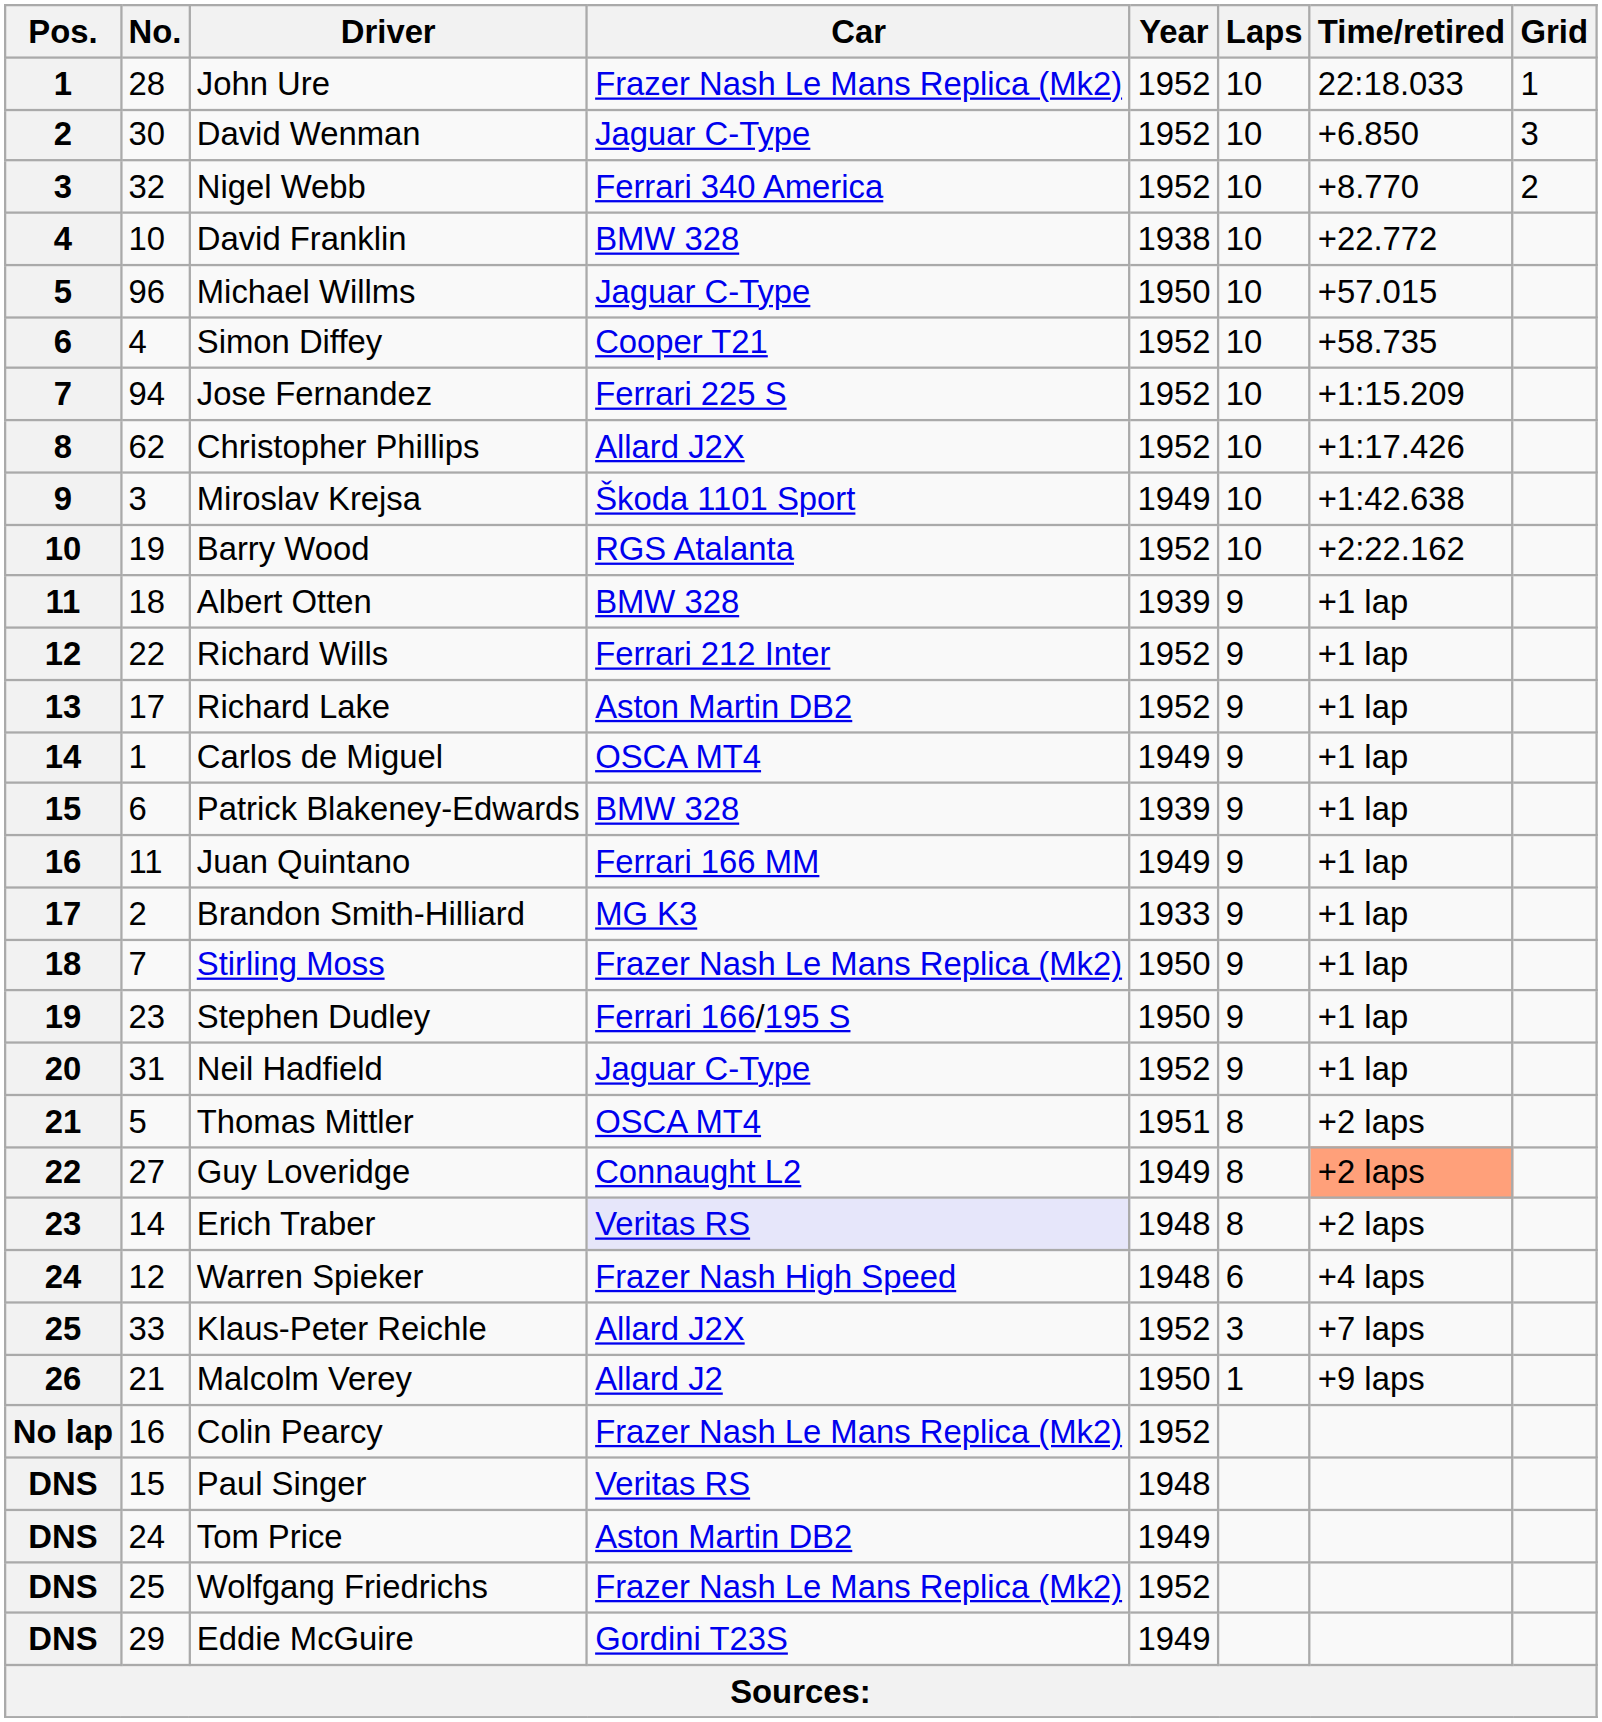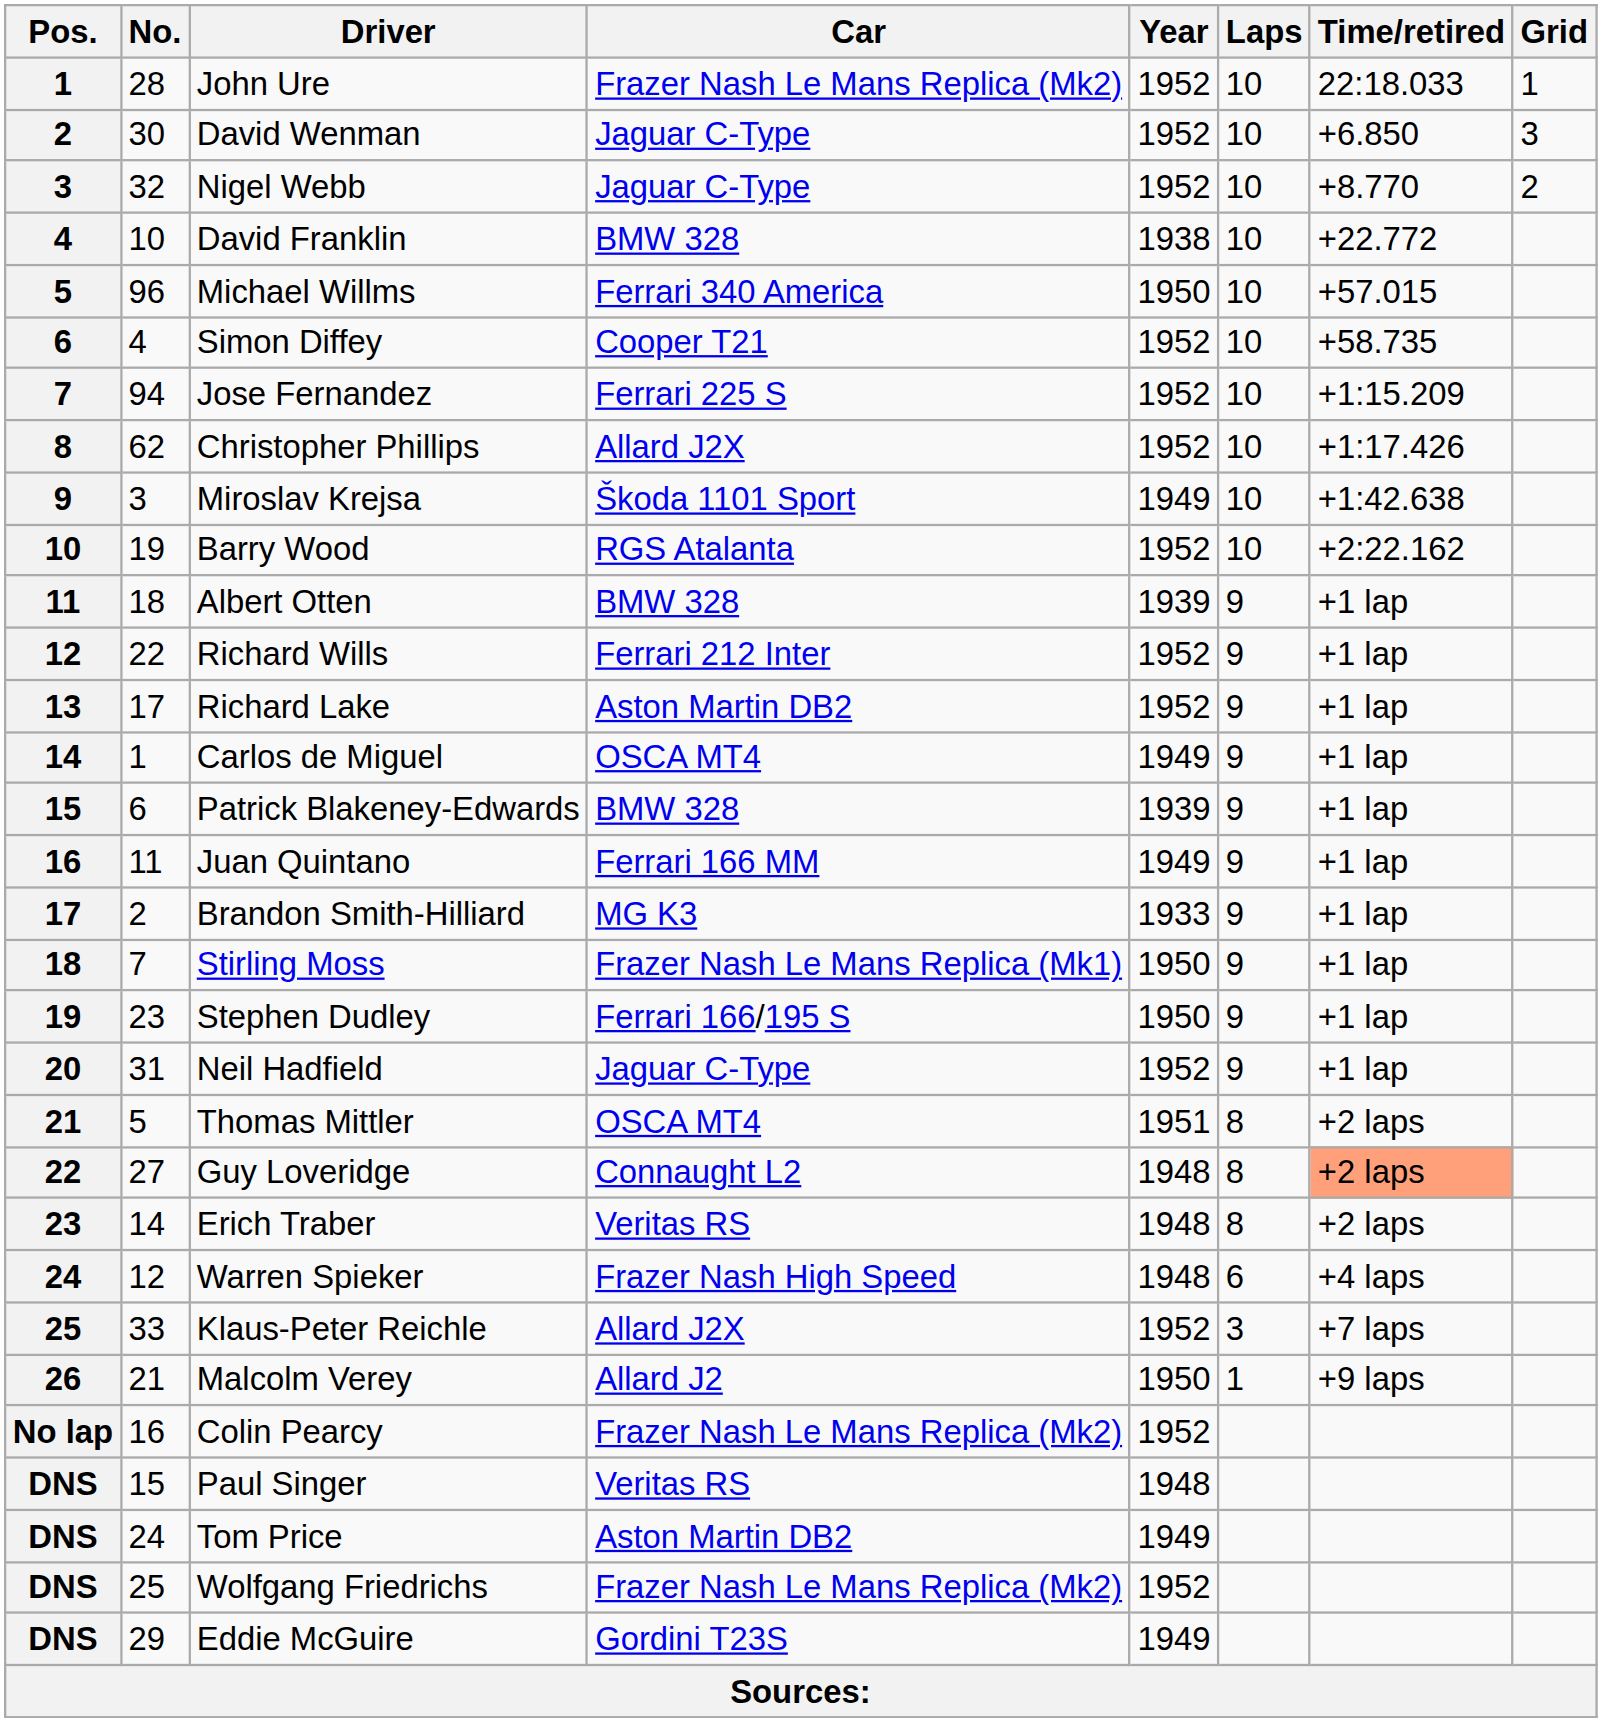 <table class="wikitable" style="font-size:90%">
 <tr>
 <th>Pos.</th>
 <th>No.</th>
 <th>Driver</th>
 <th>Car</th>
 <th>Year</th>
 <th>Laps</th>
 <th>Time/retired</th>
 <th>Grid</th>
 </tr>
 <tr>
 <th>1</th>
 <td>28</td>
 <td> John Ure</td>
 <td><a href='#'>Frazer Nash Le Mans Replica (Mk2)</a></td>
 <td>1952</td>
 <td>10</td>
 <td>22:18.033</td>
 <td>1</td>
 </tr>
 <tr>
 <th>2</th>
 <td>30</td>
 <td> David Wenman</td>
 <td><a href='#'>Jaguar C-Type</a></td>
 <td>1952</td>
 <td>10</td>
 <td>+6.850</td>
 <td>3</td>
 </tr>
 <tr>
 <th>3</th>
 <td>32</td>
 <td> Nigel Webb</td>
-<td><a href='#'>Ferrari 340 America</a></td>
+<td><a href='#'>Jaguar C-Type</a></td>
 <td>1952</td>
 <td>10</td>
 <td>+8.770</td>
 <td>2</td>
 </tr>
 <tr>
 <th>4</th>
 <td>10</td>
 <td> David Franklin</td>
 <td><a href='#'>BMW 328</a></td>
 <td>1938</td>
 <td>10</td>
 <td>+22.772</td>
 <td></td>
 </tr>
 <tr>
 <th>5</th>
 <td>96</td>
 <td> Michael Willms</td>
-<td><a href='#'>Jaguar C-Type</a></td>
+<td><a href='#'>Ferrari 340 America</a></td>
 <td>1950</td>
 <td>10</td>
 <td>+57.015</td>
 <td></td>
 </tr>
 <tr>
 <th>6</th>
 <td>4</td>
 <td> Simon Diffey</td>
 <td><a href='#'>Cooper T21</a></td>
 <td>1952</td>
 <td>10</td>
 <td>+58.735</td>
 <td></td>
 </tr>
 <tr>
 <th>7</th>
 <td>94</td>
 <td> Jose Fernandez</td>
 <td><a href='#'>Ferrari 225 S</a></td>
 <td>1952</td>
 <td>10</td>
 <td>+1:15.209</td>
 <td></td>
 </tr>
 <tr>
 <th>8</th>
 <td>62</td>
 <td> Christopher Phillips</td>
 <td><a href='#'>Allard J2X</a></td>
 <td>1952</td>
 <td>10</td>
 <td>+1:17.426</td>
 <td></td>
 </tr>
 <tr>
 <th>9</th>
 <td>3</td>
 <td> Miroslav Krejsa</td>
 <td><a href='#'>Škoda 1101 Sport</a></td>
 <td>1949</td>
 <td>10</td>
 <td>+1:42.638</td>
 <td></td>
 </tr>
 <tr>
 <th>10</th>
 <td>19</td>
 <td> Barry Wood</td>
 <td><a href='#'>RGS Atalanta</a></td>
 <td>1952</td>
 <td>10</td>
 <td>+2:22.162</td>
 <td></td>
 </tr>
 <tr>
 <th>11</th>
 <td>18</td>
 <td> Albert Otten</td>
 <td><a href='#'>BMW 328</a></td>
 <td>1939</td>
 <td>9</td>
 <td>+1 lap</td>
 <td></td>
 </tr>
 <tr>
 <th>12</th>
 <td>22</td>
 <td> Richard Wills</td>
 <td><a href='#'>Ferrari 212 Inter</a></td>
 <td>1952</td>
 <td>9</td>
 <td>+1 lap</td>
 <td></td>
 </tr>
 <tr>
 <th>13</th>
 <td>17</td>
 <td> Richard Lake</td>
 <td><a href='#'>Aston Martin DB2</a></td>
 <td>1952</td>
 <td>9</td>
 <td>+1 lap</td>
 <td></td>
 </tr>
 <tr>
 <th>14</th>
 <td>1</td>
 <td> Carlos de Miguel</td>
 <td><a href='#'>OSCA MT4</a></td>
 <td>1949</td>
 <td>9</td>
 <td>+1 lap</td>
 <td></td>
 </tr>
 <tr>
 <th>15</th>
 <td>6</td>
 <td> Patrick Blakeney-Edwards</td>
 <td><a href='#'>BMW 328</a></td>
 <td>1939</td>
 <td>9</td>
 <td>+1 lap</td>
 <td></td>
 </tr>
 <tr>
 <th>16</th>
 <td>11</td>
 <td> Juan Quintano</td>
 <td><a href='#'>Ferrari 166 MM</a></td>
 <td>1949</td>
 <td>9</td>
 <td>+1 lap</td>
 <td></td>
 </tr>
 <tr>
 <th>17</th>
 <td>2</td>
 <td> Brandon Smith-Hilliard</td>
 <td><a href='#'>MG K3</a></td>
 <td>1933</td>
 <td>9</td>
 <td>+1 lap</td>
 <td></td>
 </tr>
 <tr>
 <th>18</th>
 <td>7</td>
 <td> <a href='#'>Stirling Moss</a></td>
-<td><a href='#'>Frazer Nash Le Mans Replica (Mk2)</a></td>
+<td><a href='#'>Frazer Nash Le Mans Replica (Mk1)</a></td>
 <td>1950</td>
 <td>9</td>
 <td>+1 lap</td>
 <td></td>
 </tr>
 <tr>
 <th>19</th>
 <td>23</td>
 <td> Stephen Dudley</td>
 <td><a href='#'>Ferrari 166</a>/<a href='#'>195 S</a></td>
 <td>1950</td>
 <td>9</td>
 <td>+1 lap</td>
 <td></td>
 </tr>
 <tr>
 <th>20</th>
 <td>31</td>
 <td> Neil Hadfield</td>
 <td><a href='#'>Jaguar C-Type</a></td>
 <td>1952</td>
 <td>9</td>
 <td>+1 lap</td>
 <td></td>
 </tr>
 <tr>
 <th>21</th>
 <td>5</td>
 <td> Thomas Mittler</td>
 <td><a href='#'>OSCA MT4</a></td>
 <td>1951</td>
 <td>8</td>
 <td>+2 laps</td>
 <td></td>
 </tr>
 <tr>
 <th>22</th>
 <td>27</td>
 <td> Guy Loveridge</td>
 <td><a href='#'>Connaught L2</a></td>
-<td>1949</td>
+<td>1948</td>
 <td>8</td>
 <td style="background: lightsalmon;">+2 laps</td>
 <td></td>
 </tr>
 <tr>
 <th>23</th>
 <td>14</td>
 <td> Erich Traber</td>
-<td style="background: lavender;"><a href='#'>Veritas RS</a></td>
+<td><a href='#'>Veritas RS</a></td>
 <td>1948</td>
 <td>8</td>
 <td>+2 laps</td>
 <td></td>
 </tr>
 <tr>
 <th>24</th>
 <td>12</td>
 <td> Warren Spieker</td>
 <td><a href='#'>Frazer Nash High Speed</a></td>
 <td>1948</td>
 <td>6</td>
 <td>+4 laps</td>
 <td></td>
 </tr>
 <tr>
 <th>25</th>
 <td>33</td>
 <td> Klaus-Peter Reichle</td>
 <td><a href='#'>Allard J2X</a></td>
 <td>1952</td>
 <td>3</td>
 <td>+7 laps</td>
 <td></td>
 </tr>
 <tr>
 <th>26</th>
 <td>21</td>
 <td> Malcolm Verey</td>
 <td><a href='#'>Allard J2</a></td>
 <td>1950</td>
 <td>1</td>
 <td>+9 laps</td>
 <td></td>
 </tr>
 <tr>
 <th>No lap</th>
 <td>16</td>
 <td> Colin Pearcy</td>
 <td><a href='#'>Frazer Nash Le Mans Replica (Mk2)</a></td>
 <td>1952</td>
 <td></td>
 <td></td>
 <td></td>
 </tr>
 <tr>
 <th>DNS</th>
 <td>15</td>
 <td> Paul Singer</td>
 <td><a href='#'>Veritas RS</a></td>
 <td>1948</td>
 <td></td>
 <td></td>
 <td></td>
 </tr>
 <tr>
 <th>DNS</th>
 <td>24</td>
 <td> Tom Price</td>
 <td><a href='#'>Aston Martin DB2</a></td>
 <td>1949</td>
 <td></td>
 <td></td>
 <td></td>
 </tr>
 <tr>
 <th>DNS</th>
 <td>25</td>
 <td> Wolfgang Friedrichs</td>
 <td><a href='#'>Frazer Nash Le Mans Replica (Mk2)</a></td>
 <td>1952</td>
 <td></td>
 <td></td>
 <td></td>
 </tr>
 <tr>
 <th>DNS</th>
 <td>29</td>
 <td> Eddie McGuire</td>
 <td><a href='#'>Gordini T23S</a></td>
 <td>1949</td>
 <td></td>
 <td></td>
 <td></td>
 </tr>
 <tr style="background-color:#E5E4E2" align="center">
 <th colspan=8>Sources:</th>
 </tr>
 <tr>
 </tr>
 </table>
